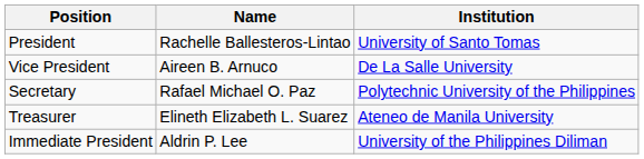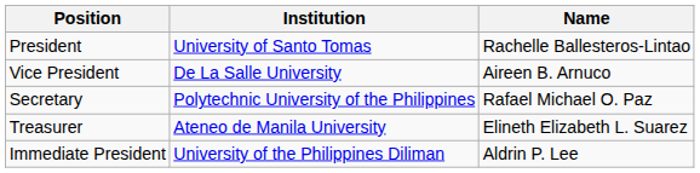 <table class=wikitable>
 <tr>
 <th>Position</th>
+<th>Institution</th>
 <th>Name</th>
-<th>Institution</th>
 </tr>
 <tr>
 <td>President</td>
+<td><a href='#'>University of Santo Tomas</a></td>
 <td>Rachelle Ballesteros-Lintao</td>
-<td><a href='#'>University of Santo Tomas</a></td>
 </tr>
 <tr>
 <td>Vice President</td>
+<td><a href='#'>De La Salle University</a></td>
 <td>Aireen B. Arnuco</td>
-<td><a href='#'>De La Salle University</a></td>
 </tr>
 <tr>
 <td>Secretary</td>
+<td><a href='#'>Polytechnic University of the Philippines</a></td>
 <td>Rafael Michael O. Paz</td>
-<td><a href='#'>Polytechnic University of the Philippines</a></td>
 </tr>
 <tr>
 <td>Treasurer</td>
+<td><a href='#'>Ateneo de Manila University</a></td>
 <td>Elineth Elizabeth L. Suarez</td>
-<td><a href='#'>Ateneo de Manila University</a></td>
 </tr>
 <tr>
 <td>Immediate President</td>
+<td><a href='#'>University of the Philippines Diliman</a></td>
 <td>Aldrin P. Lee</td>
-<td><a href='#'>University of the Philippines Diliman</a></td>
 </tr>
 </table>
